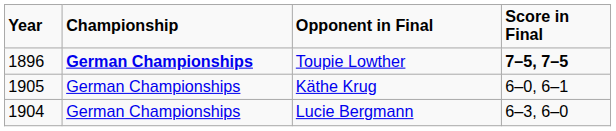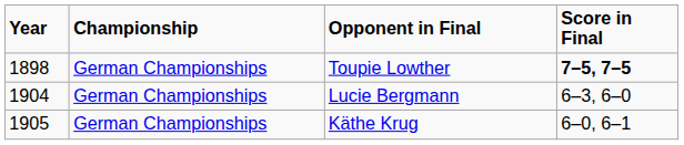 <table class="wikitable">
 <tr>
 <td width="50"><strong>Year</strong></td>
 <td width="220"><strong>Championship</strong></td>
 <td width="200"><strong>Opponent in Final</strong></td>
 <td width="100"><strong>Score in Final</strong></td>
 </tr>
 <tr bgcolor=>
-<td>1896</td>
-<td><strong><a href='#'>German Championships</a></strong></td>
+<td>1898</td>
+<td><a href='#'>German Championships</a></td>
 <td> <a href='#'>Toupie Lowther</a></td>
 <td><strong>7–5, 7–5</strong></td>
+</tr>
+<tr bgcolor=>
+<td>1904</td>
+<td><a href='#'>German Championships</a></td>
+<td> <a href='#'>Lucie Bergmann</a></td>
+<td>6–3, 6–0</td>
 </tr>
 <tr bgcolor=>
 <td>1905</td>
 <td><a href='#'>German Championships</a></td>
 <td> <a href='#'>Käthe Krug</a></td>
 <td>6–0, 6–1</td>
 </tr>
-<tr bgcolor=>
-<td>1904</td>
-<td><a href='#'>German Championships</a></td>
-<td> <a href='#'>Lucie Bergmann</a></td>
-<td>6–3, 6–0</td>
-</tr>
 </table>
